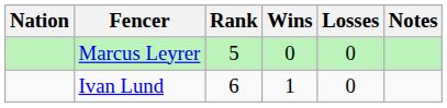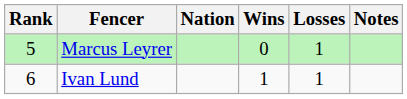 <table class="wikitable sortable" style="text-align:center">
 <tr>
+<th>Rank</th>
+<th>Fencer</th>
 <th>Nation</th>
-<th>Fencer</th>
-<th>Rank</th>
 <th>Wins</th>
 <th>Losses</th>
 <th>Notes</th>
 </tr>
 <tr bgcolor=bbf3bb>
+<td>5</td>
+<td align=left><a href='#'>Marcus Leyrer</a></td>
 <td align=left></td>
-<td align=left><a href='#'>Marcus Leyrer</a></td>
-<td>5</td>
 <td>0</td>
-<td>0</td>
+<td>1</td>
 <td></td>
 </tr>
 <tr>
+<td>6</td>
+<td align=left><a href='#'>Ivan Lund</a></td>
 <td align=left></td>
-<td align=left><a href='#'>Ivan Lund</a></td>
-<td>6</td>
 <td>1</td>
-<td>0</td>
+<td>1</td>
 <td></td>
 </tr>
 </table>
